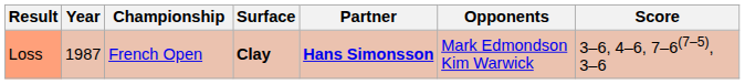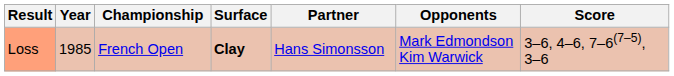 <table class="sortable wikitable">
 <tr>
 <th style="width:40px">Result</th>
 <th style="width:30px">Year</th>
 <th style="width:120px">Championship</th>
 <th style="width:50px">Surface</th>
 <th style="width:130px">Partner</th>
 <th style="width:130px">Opponents</th>
 <th style="width:155px"  class="unsortable">Score</th>
 </tr>
 <tr style="background:#ebc2af;">
 <td style="background:#ffa07a;">Loss</td>
-<td>1987</td>
+<td>1985</td>
 <td><a href='#'>French Open</a></td>
 <td><strong>Clay</strong></td>
-<td><strong> <a href='#'>Hans Simonsson</a></strong></td>
+<td> <a href='#'>Hans Simonsson</a></td>
 <td> <a href='#'>Mark Edmondson</a><br> <a href='#'>Kim Warwick</a></td>
 <td>3–6, 4–6, 7–6<sup>(7–5)</sup>, 3–6</td>
 </tr>
 </table>
